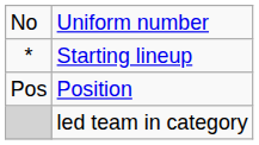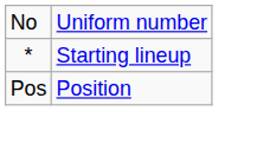 <table class="wikitable plainrowheaders" style="text-align:left; font-size: 95%;">
 <tr>
 <td>No</td>
 <td><a href='#'>Uniform number</a></td>
 </tr>
 <tr>
 <td align=center>*</td>
 <td><a href='#'>Starting lineup</a></td>
 </tr>
 <tr>
 <td>Pos</td>
 <td><a href='#'>Position</a></td>
 </tr>
-<tr>
-<td bgcolor=lightgrey> </td>
-<td>led team in category</td>
-</tr>
 </table>
